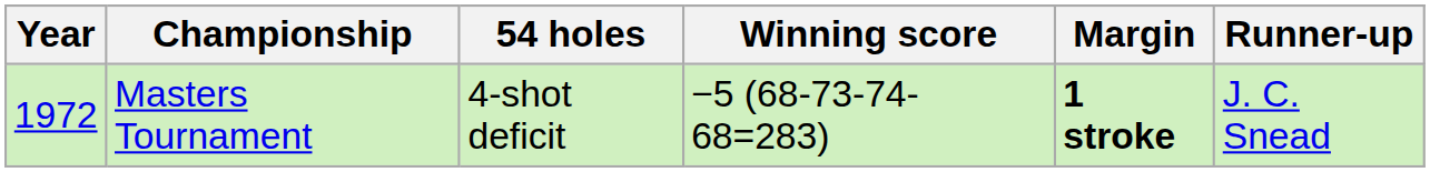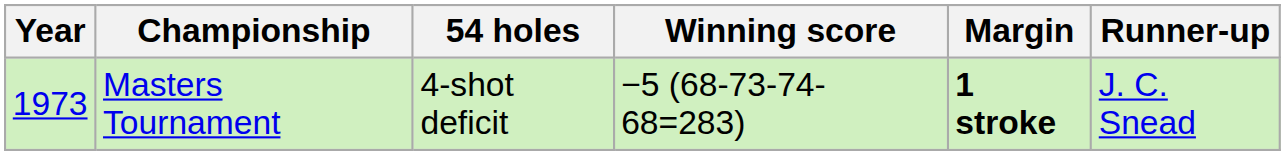 <table class="wikitable">
 <tr>
 <th>Year</th>
 <th>Championship</th>
 <th>54 holes</th>
 <th>Winning score</th>
 <th>Margin</th>
 <th>Runner-up</th>
 </tr>
 <tr style="background:#D0F0C0;">
-<td><a href='#'>1972</a></td>
+<td><a href='#'>1973</a></td>
 <td><a href='#'>Masters Tournament</a></td>
 <td>4-shot deficit</td>
 <td>−5 (68-73-74-68=283)</td>
 <td><strong>1 stroke</strong></td>
 <td> <a href='#'>J. C. Snead</a></td>
 </tr>
 </table>
